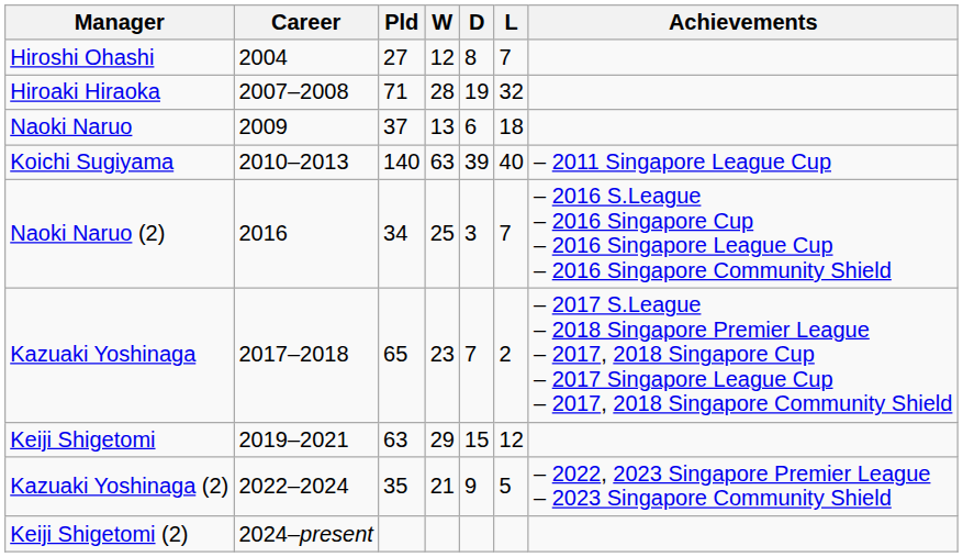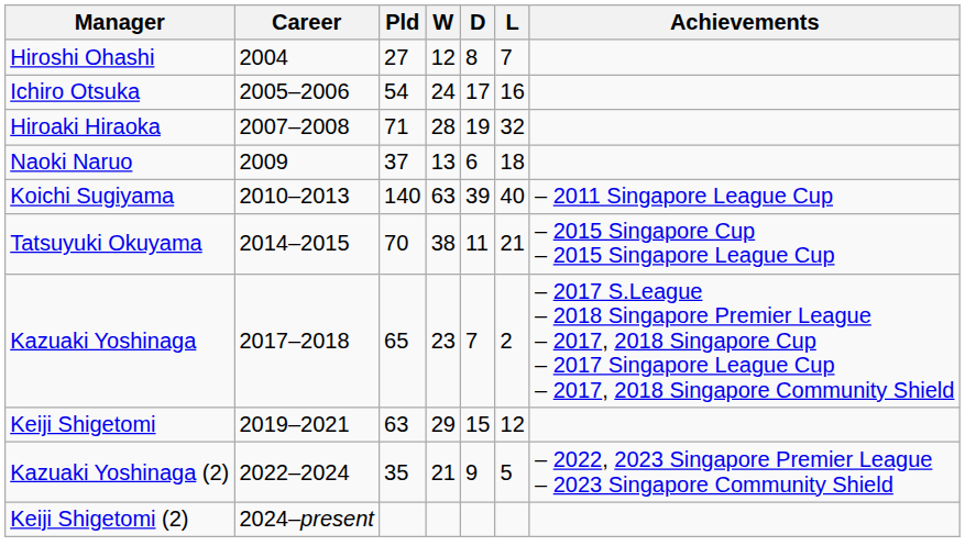 <table class="wikitable">
 <tr>
 <th>Manager</th>
 <th>Career</th>
 <th>Pld</th>
 <th>W</th>
 <th>D</th>
 <th>L</th>
 <th>Achievements</th>
 </tr>
 <tr>
 <td> <a href='#'>Hiroshi Ohashi</a></td>
 <td>2004</td>
 <td>27</td>
 <td>12</td>
 <td>8</td>
 <td>7</td>
+<td></td>
+</tr>
+<tr>
+<td> <a href='#'>Ichiro Otsuka</a></td>
+<td>2005–2006</td>
+<td>54</td>
+<td>24</td>
+<td>17</td>
+<td>16</td>
 <td></td>
 </tr>
 <tr>
 <td> <a href='#'>Hiroaki Hiraoka</a></td>
 <td>2007–2008</td>
 <td>71</td>
 <td>28</td>
 <td>19</td>
 <td>32</td>
 <td></td>
 </tr>
 <tr>
 <td> <a href='#'>Naoki Naruo</a></td>
 <td>2009</td>
 <td>37</td>
 <td>13</td>
 <td>6</td>
 <td>18</td>
 <td></td>
 </tr>
 <tr>
 <td> <a href='#'>Koichi Sugiyama</a></td>
 <td>2010–2013</td>
 <td>140</td>
 <td>63</td>
 <td>39</td>
 <td>40</td>
 <td>– <a href='#'>2011 Singapore League Cup</a></td>
 </tr>
 <tr>
-<td> <a href='#'>Naoki Naruo</a> (2)</td>
-<td>2016</td>
-<td>34</td>
-<td>25</td>
-<td>3</td>
-<td>7</td>
-<td>– <a href='#'>2016 S.League</a><br>– <a href='#'>2016 Singapore Cup</a><br>– <a href='#'>2016 Singapore League Cup</a><br>– <a href='#'>2016 Singapore Community Shield</a></td>
+<td> <a href='#'>Tatsuyuki Okuyama</a></td>
+<td>2014–2015</td>
+<td>70</td>
+<td>38</td>
+<td>11</td>
+<td>21</td>
+<td>– <a href='#'>2015 Singapore Cup</a><br>– <a href='#'>2015 Singapore League Cup</a></td>
 </tr>
 <tr>
 <td> <a href='#'>Kazuaki Yoshinaga</a></td>
 <td>2017–2018</td>
 <td>65</td>
 <td>23</td>
 <td>7</td>
 <td>2</td>
 <td>– <a href='#'>2017 S.League</a><br>– <a href='#'>2018 Singapore Premier League</a><br>– <a href='#'>2017</a>, <a href='#'>2018 Singapore Cup</a><br>– <a href='#'>2017 Singapore League Cup</a><br>– <a href='#'>2017</a>, <a href='#'>2018 Singapore Community Shield</a></td>
 </tr>
 <tr>
 <td> <a href='#'>Keiji Shigetomi</a></td>
 <td>2019–2021</td>
 <td>63</td>
 <td>29</td>
 <td>15</td>
 <td>12</td>
 <td></td>
 </tr>
 <tr>
 <td> <a href='#'>Kazuaki Yoshinaga</a> (2)</td>
 <td>2022–2024</td>
 <td>35</td>
 <td>21</td>
 <td>9</td>
 <td>5</td>
 <td>– <a href='#'>2022</a>, <a href='#'>2023 Singapore Premier League</a><br>– <a href='#'>2023 Singapore Community Shield</a></td>
 </tr>
 <tr>
 <td> <a href='#'>Keiji Shigetomi</a> (2)</td>
 <td>2024–<em>present</em></td>
 <td></td>
 <td></td>
 <td></td>
 <td></td>
 <td></td>
 </tr>
 </table>
